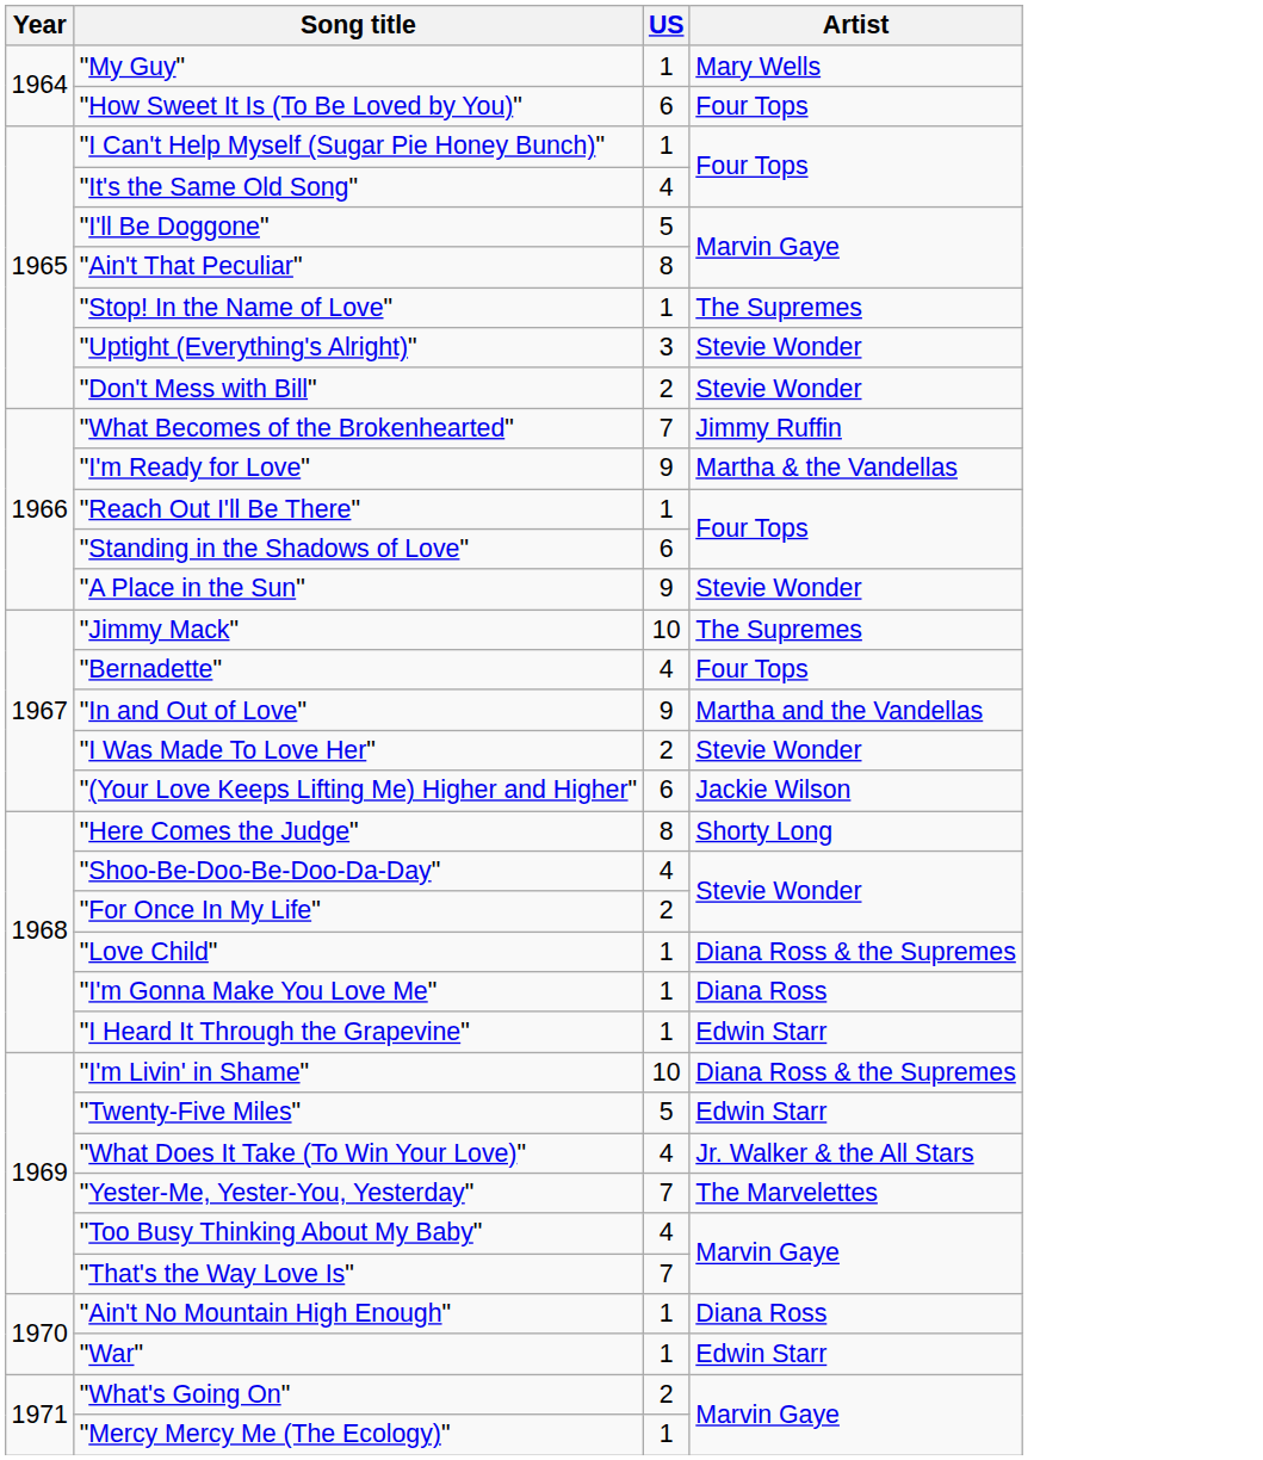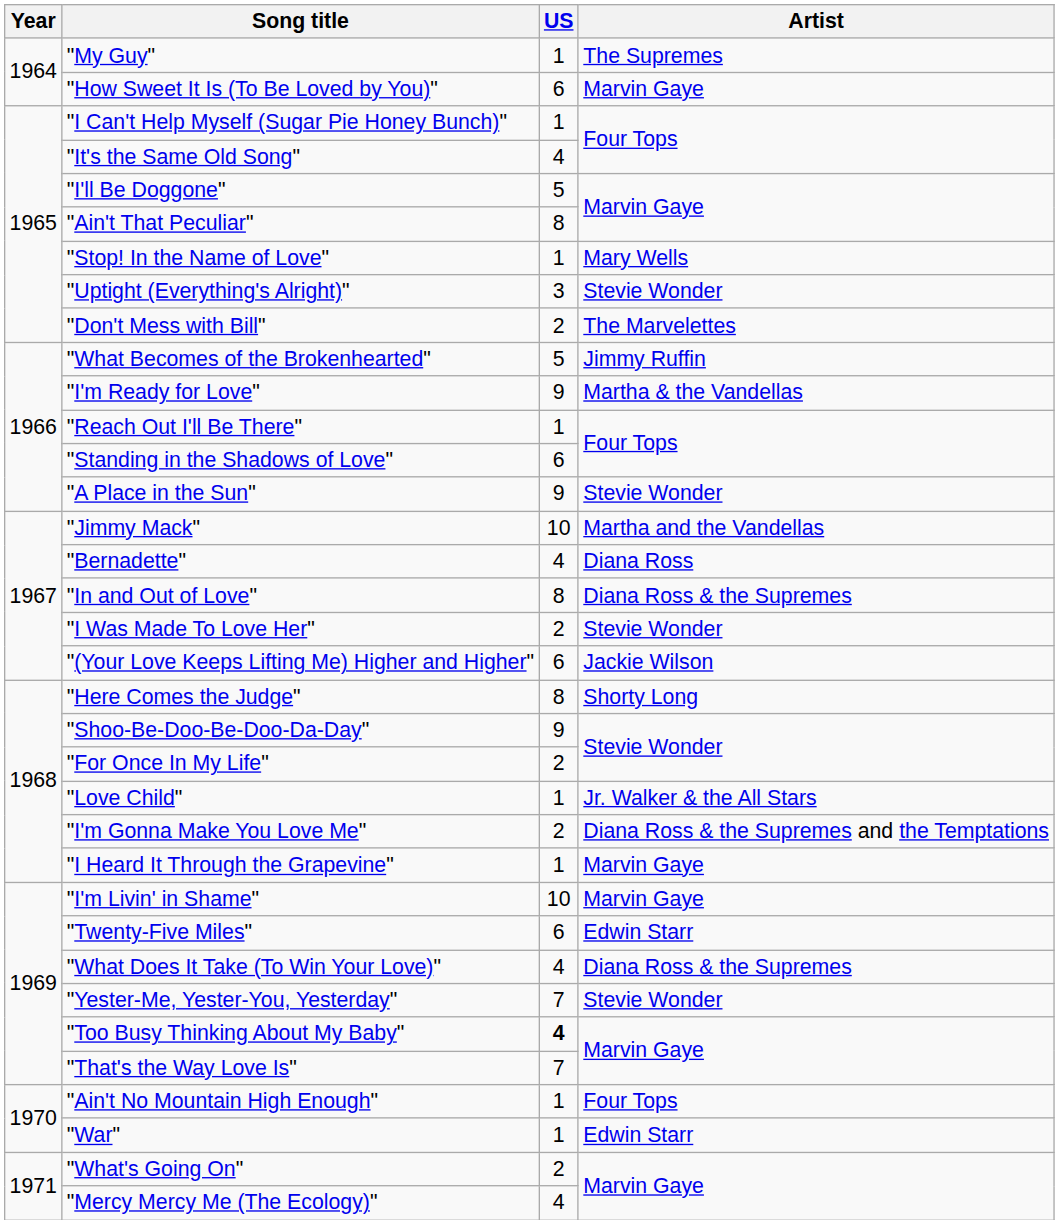 <table class="wikitable">
 <tr>
 <th>Year</th>
 <th>Song title</th>
 <th><a href='#'>US</a></th>
 <th>Artist</th>
 </tr>
 <tr>
 <td rowspan="2">1964</td>
 <td>"<a href='#'>My Guy</a>"</td>
 <td style="text-align:center;">1</td>
-<td><a href='#'>Mary Wells</a></td>
+<td><a href='#'>The Supremes</a></td>
 </tr>
 <tr>
 <td>"<a href='#'>How Sweet It Is (To Be Loved by You)</a>"</td>
 <td style="text-align:center;">6</td>
-<td><a href='#'>Four Tops</a></td>
+<td><a href='#'>Marvin Gaye</a></td>
 </tr>
 <tr>
 <td rowspan="7">1965</td>
 <td>"<a href='#'>I Can't Help Myself (Sugar Pie Honey Bunch)</a>"</td>
 <td style="text-align:center;">1</td>
 <td rowspan="2"><a href='#'>Four Tops</a></td>
 </tr>
 <tr>
 <td>"<a href='#'>It's the Same Old Song</a>"</td>
 <td style="text-align:center;">4</td>
 </tr>
 <tr>
 <td>"<a href='#'>I'll Be Doggone</a>"</td>
 <td style="text-align:center;">5</td>
 <td rowspan="2"><a href='#'>Marvin Gaye</a></td>
 </tr>
 <tr>
 <td>"<a href='#'>Ain't That Peculiar</a>"</td>
 <td style="text-align:center;">8</td>
 </tr>
 <tr>
 <td>"<a href='#'>Stop! In the Name of Love</a>"</td>
 <td style="text-align:center;">1</td>
-<td><a href='#'>The Supremes</a></td>
+<td><a href='#'>Mary Wells</a></td>
 </tr>
 <tr>
 <td>"<a href='#'>Uptight (Everything's Alright)</a>"</td>
 <td style="text-align:center;">3</td>
 <td><a href='#'>Stevie Wonder</a></td>
 </tr>
 <tr>
 <td>"<a href='#'>Don't Mess with Bill</a>"</td>
 <td style="text-align:center;">2</td>
-<td><a href='#'>Stevie Wonder</a></td>
+<td><a href='#'>The Marvelettes</a></td>
 </tr>
 <tr>
 <td rowspan="5">1966</td>
 <td>"<a href='#'>What Becomes of the Brokenhearted</a>"</td>
-<td style="text-align:center;">7</td>
+<td style="text-align:center;">5</td>
 <td><a href='#'>Jimmy Ruffin</a></td>
 </tr>
 <tr>
 <td>"<a href='#'>I'm Ready for Love</a>"</td>
 <td style="text-align:center;">9</td>
 <td><a href='#'>Martha & the Vandellas</a></td>
 </tr>
 <tr>
 <td>"<a href='#'>Reach Out I'll Be There</a>"</td>
 <td style="text-align:center;">1</td>
 <td rowspan="2"><a href='#'>Four Tops</a></td>
 </tr>
 <tr>
 <td>"<a href='#'>Standing in the Shadows of Love</a>"</td>
 <td style="text-align:center;">6</td>
 </tr>
 <tr>
 <td>"<a href='#'>A Place in the Sun</a>"</td>
 <td style="text-align:center;">9</td>
 <td><a href='#'>Stevie Wonder</a></td>
 </tr>
 <tr>
 <td rowspan="5">1967</td>
 <td>"<a href='#'>Jimmy Mack</a>"</td>
 <td style="text-align:center;">10</td>
-<td><a href='#'>The Supremes</a></td>
+<td><a href='#'>Martha and the Vandellas</a></td>
 </tr>
 <tr>
 <td>"<a href='#'>Bernadette</a>"</td>
 <td style="text-align:center;">4</td>
-<td><a href='#'>Four Tops</a></td>
+<td><a href='#'>Diana Ross</a></td>
 </tr>
 <tr>
 <td>"<a href='#'>In and Out of Love</a>"</td>
-<td style="text-align:center;">9</td>
-<td><a href='#'>Martha and the Vandellas</a></td>
+<td style="text-align:center;">8</td>
+<td><a href='#'>Diana Ross & the Supremes</a></td>
 </tr>
 <tr>
 <td>"<a href='#'>I Was Made To Love Her</a>"</td>
 <td style="text-align:center;">2</td>
 <td><a href='#'>Stevie Wonder</a></td>
 </tr>
 <tr>
 <td>"<a href='#'>(Your Love Keeps Lifting Me) Higher and Higher</a>"</td>
 <td style="text-align:center;">6</td>
 <td><a href='#'>Jackie Wilson</a></td>
 </tr>
 <tr>
 <td rowspan="6">1968</td>
 <td>"<a href='#'>Here Comes the Judge</a>"</td>
 <td style="text-align:center;">8</td>
 <td><a href='#'>Shorty Long</a></td>
 </tr>
 <tr>
 <td>"<a href='#'>Shoo-Be-Doo-Be-Doo-Da-Day</a>"</td>
-<td style="text-align:center;">4</td>
+<td style="text-align:center;">9</td>
 <td rowspan="2"><a href='#'>Stevie Wonder</a></td>
 </tr>
 <tr>
 <td>"<a href='#'>For Once In My Life</a>"</td>
 <td style="text-align:center;">2</td>
 </tr>
 <tr>
 <td>"<a href='#'>Love Child</a>"</td>
 <td style="text-align:center;">1</td>
-<td><a href='#'>Diana Ross & the Supremes</a></td>
+<td><a href='#'>Jr. Walker & the All Stars</a></td>
 </tr>
 <tr>
 <td>"<a href='#'>I'm Gonna Make You Love Me</a>"</td>
-<td style="text-align:center;">1</td>
-<td><a href='#'>Diana Ross</a></td>
+<td style="text-align:center;">2</td>
+<td><a href='#'>Diana Ross & the Supremes</a> and <a href='#'>the Temptations</a></td>
 </tr>
 <tr>
 <td>"<a href='#'>I Heard It Through the Grapevine</a>"</td>
 <td style="text-align:center;">1</td>
-<td><a href='#'>Edwin Starr</a></td>
+<td><a href='#'>Marvin Gaye</a></td>
 </tr>
 <tr>
 <td rowspan="6">1969</td>
 <td>"<a href='#'>I'm Livin' in Shame</a>"</td>
 <td style="text-align:center;">10</td>
-<td><a href='#'>Diana Ross & the Supremes</a></td>
+<td><a href='#'>Marvin Gaye</a></td>
 </tr>
 <tr>
 <td>"<a href='#'>Twenty-Five Miles</a>"</td>
-<td style="text-align:center;">5</td>
+<td style="text-align:center;">6</td>
 <td><a href='#'>Edwin Starr</a></td>
 </tr>
 <tr>
 <td>"<a href='#'>What Does It Take (To Win Your Love)</a>"</td>
 <td style="text-align:center;">4</td>
-<td><a href='#'>Jr. Walker & the All Stars</a></td>
+<td><a href='#'>Diana Ross & the Supremes</a></td>
 </tr>
 <tr>
 <td>"<a href='#'>Yester-Me, Yester-You, Yesterday</a>"</td>
 <td style="text-align:center;">7</td>
-<td><a href='#'>The Marvelettes</a></td>
+<td><a href='#'>Stevie Wonder</a></td>
 </tr>
 <tr>
 <td>"<a href='#'>Too Busy Thinking About My Baby</a>"</td>
-<td style="text-align:center;">4</td>
+<td style="text-align:center;"><strong>4</strong></td>
 <td rowspan="2"><a href='#'>Marvin Gaye</a></td>
 </tr>
 <tr>
 <td>"<a href='#'>That's the Way Love Is</a>"</td>
 <td style="text-align:center;">7</td>
 </tr>
 <tr>
 <td rowspan="2">1970</td>
 <td>"<a href='#'>Ain't No Mountain High Enough</a>"</td>
 <td style="text-align:center;">1</td>
-<td><a href='#'>Diana Ross</a></td>
+<td><a href='#'>Four Tops</a></td>
 </tr>
 <tr>
 <td>"<a href='#'>War</a>"</td>
 <td style="text-align:center;">1</td>
 <td><a href='#'>Edwin Starr</a></td>
 </tr>
 <tr>
 <td rowspan="2">1971</td>
 <td>"<a href='#'>What's Going On</a>"</td>
 <td style="text-align:center;">2</td>
 <td rowspan="2"><a href='#'>Marvin Gaye</a></td>
 </tr>
 <tr>
 <td>"<a href='#'>Mercy Mercy Me (The Ecology)</a>"</td>
-<td style="text-align:center;">1</td>
+<td style="text-align:center;">4</td>
 </tr>
 </table>
